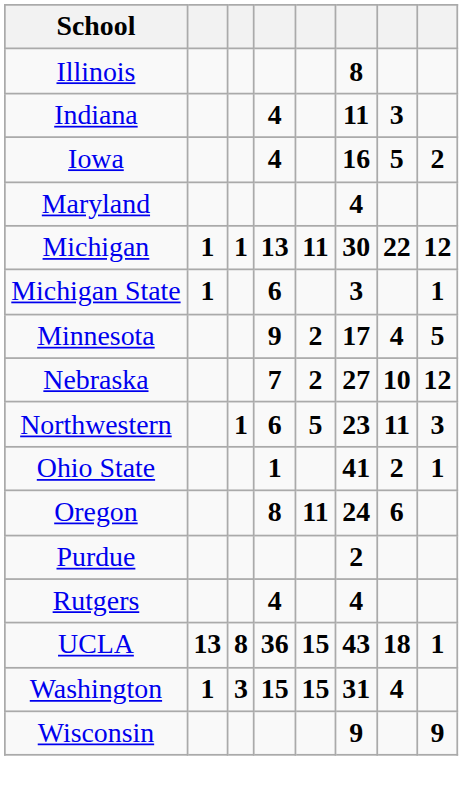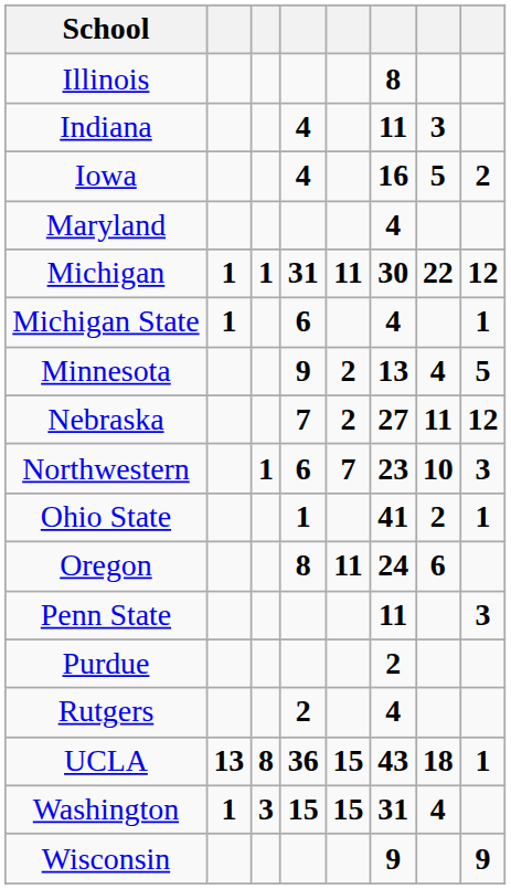 <table class="wikitable sortable" style="text-align: center;">
 <tr>
 <th>School</th>
 <th data-sort-type="number" scope="col"></th>
 <th data-sort-type="number" scope="col"></th>
 <th data-sort-type="number" scope="col"></th>
 <th data-sort-type="number" scope="col"></th>
 <th data-sort-type="number" scope="col"></th>
 <th data-sort-type="number" scope="col"></th>
 <th data-sort-type="number" scope="col"></th>
 </tr>
 <tr>
 <td><a href='#'>Illinois</a></td>
 <td></td>
 <td></td>
 <td></td>
 <td></td>
 <td><strong>8</strong><br></td>
 <td></td>
 <td></td>
 </tr>
 <tr>
 <td><a href='#'>Indiana</a></td>
 <td></td>
 <td></td>
 <td><strong>4</strong><br></td>
 <td></td>
 <td><strong>11</strong><br></td>
 <td><strong>3</strong><br></td>
 <td></td>
 </tr>
 <tr>
 <td><a href='#'>Iowa</a></td>
 <td></td>
 <td></td>
 <td><strong>4</strong><br></td>
 <td></td>
 <td><strong>16</strong><br></td>
 <td><strong>5</strong><br></td>
 <td><strong>2</strong><br></td>
 </tr>
 <tr>
 <td><a href='#'>Maryland</a></td>
 <td></td>
 <td></td>
 <td></td>
 <td></td>
 <td><strong>4</strong><br></td>
 <td></td>
 <td></td>
 </tr>
 <tr>
 <td><a href='#'>Michigan</a></td>
 <td><strong>1</strong><br></td>
 <td><strong>1</strong><br></td>
-<td><strong>13</strong><br></td>
+<td><strong>31</strong><br></td>
 <td><strong>11</strong><br></td>
 <td><strong>30</strong><br></td>
 <td><strong>22</strong><br></td>
 <td><strong>12</strong><br></td>
 </tr>
 <tr>
 <td><a href='#'>Michigan State</a></td>
 <td><strong>1</strong><br></td>
 <td></td>
 <td><strong>6</strong><br></td>
 <td></td>
-<td><strong>3</strong><br></td>
+<td><strong>4</strong><br></td>
 <td></td>
 <td><strong>1</strong><br></td>
 </tr>
 <tr>
 <td><a href='#'>Minnesota</a></td>
 <td></td>
 <td></td>
 <td><strong>9</strong><br></td>
 <td><strong>2</strong><br></td>
-<td><strong>17</strong><br></td>
+<td><strong>13</strong><br></td>
 <td><strong>4</strong><br></td>
 <td><strong>5</strong><br></td>
 </tr>
 <tr>
 <td><a href='#'>Nebraska</a></td>
 <td></td>
 <td></td>
 <td><strong>7</strong><br></td>
 <td><strong>2</strong><br></td>
 <td><strong>27</strong><br></td>
-<td><strong>10</strong><br></td>
+<td><strong>11</strong><br></td>
 <td><strong>12</strong><br></td>
 </tr>
 <tr>
 <td><a href='#'>Northwestern</a></td>
 <td></td>
 <td><strong>1</strong><br></td>
 <td><strong>6</strong><br></td>
-<td><strong>5</strong><br></td>
+<td><strong>7</strong><br></td>
 <td><strong>23</strong><br></td>
-<td><strong>11</strong><br></td>
+<td><strong>10</strong><br></td>
 <td><strong>3</strong><br></td>
 </tr>
 <tr>
 <td><a href='#'>Ohio State</a></td>
 <td></td>
 <td></td>
 <td><strong>1</strong><br></td>
 <td></td>
 <td><strong>41</strong><br></td>
 <td><strong>2</strong><br></td>
 <td><strong>1</strong><br></td>
 </tr>
 <tr>
 <td><a href='#'>Oregon</a></td>
 <td></td>
 <td></td>
 <td><strong>8</strong><br></td>
 <td><strong>11</strong><br></td>
 <td><strong>24</strong><br></td>
 <td><strong>6</strong><br></td>
 <td></td>
 </tr>
 <tr>
+<td><a href='#'>Penn State</a></td>
+<td></td>
+<td></td>
+<td></td>
+<td></td>
+<td><strong>11</strong><br></td>
+<td></td>
+<td><strong>3</strong><br></td>
+</tr>
+<tr>
 <td><a href='#'>Purdue</a></td>
 <td></td>
 <td></td>
 <td></td>
 <td></td>
 <td><strong>2</strong><br></td>
 <td></td>
 <td></td>
 </tr>
 <tr>
 <td><a href='#'>Rutgers</a></td>
 <td></td>
 <td></td>
-<td><strong>4</strong><br></td>
+<td><strong>2</strong><br></td>
 <td></td>
 <td><strong>4</strong><br></td>
 <td></td>
 <td></td>
 </tr>
 <tr>
 <td><a href='#'>UCLA</a></td>
 <td><strong>13</strong><br></td>
 <td><strong>8</strong><br></td>
 <td><strong>36</strong><br></td>
 <td><strong>15</strong><br></td>
 <td><strong>43</strong><br></td>
 <td><strong>18</strong><br></td>
 <td><strong>1</strong><br></td>
 </tr>
 <tr>
 <td><a href='#'>Washington</a></td>
 <td><strong>1</strong><br></td>
 <td><strong>3</strong><br></td>
 <td><strong>15</strong><br></td>
 <td><strong>15</strong><br></td>
 <td><strong>31</strong><br></td>
 <td><strong>4</strong><br></td>
 <td></td>
 </tr>
 <tr>
 <td><a href='#'>Wisconsin</a></td>
 <td></td>
 <td></td>
 <td></td>
 <td></td>
 <td><strong>9</strong><br></td>
 <td></td>
 <td><strong>9</strong><br></td>
 </tr>
 </table>
